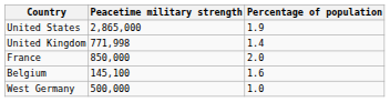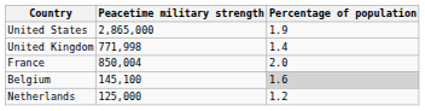 <table class="wikitable">
 <tr>
 <th>Country</th>
 <th>Peacetime military strength</th>
 <th>Percentage of population</th>
 </tr>
 <tr>
 <td>United States</td>
 <td>2,865,000</td>
 <td>1.9</td>
 </tr>
 <tr>
 <td>United Kingdom</td>
 <td>771,998</td>
 <td>1.4</td>
 </tr>
 <tr>
 <td>France</td>
-<td>850,000</td>
+<td>850,004</td>
 <td>2.0</td>
 </tr>
 <tr>
 <td>Belgium</td>
 <td>145,100</td>
-<td>1.6</td>
+<td style="background: lightgrey;">1.6</td>
 </tr>
 <tr>
-<td>West Germany</td>
-<td>500,000</td>
-<td>1.0</td>
+<td>Netherlands</td>
+<td>125,000</td>
+<td>1.2</td>
 </tr>
 </table>
